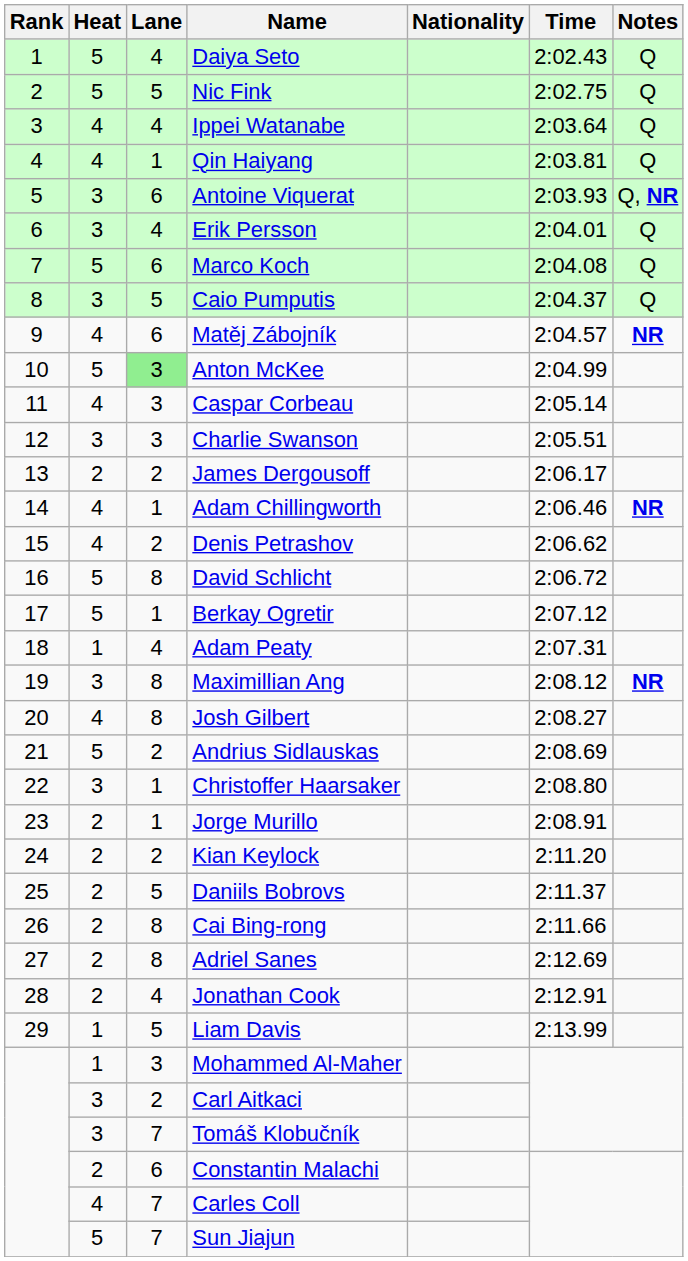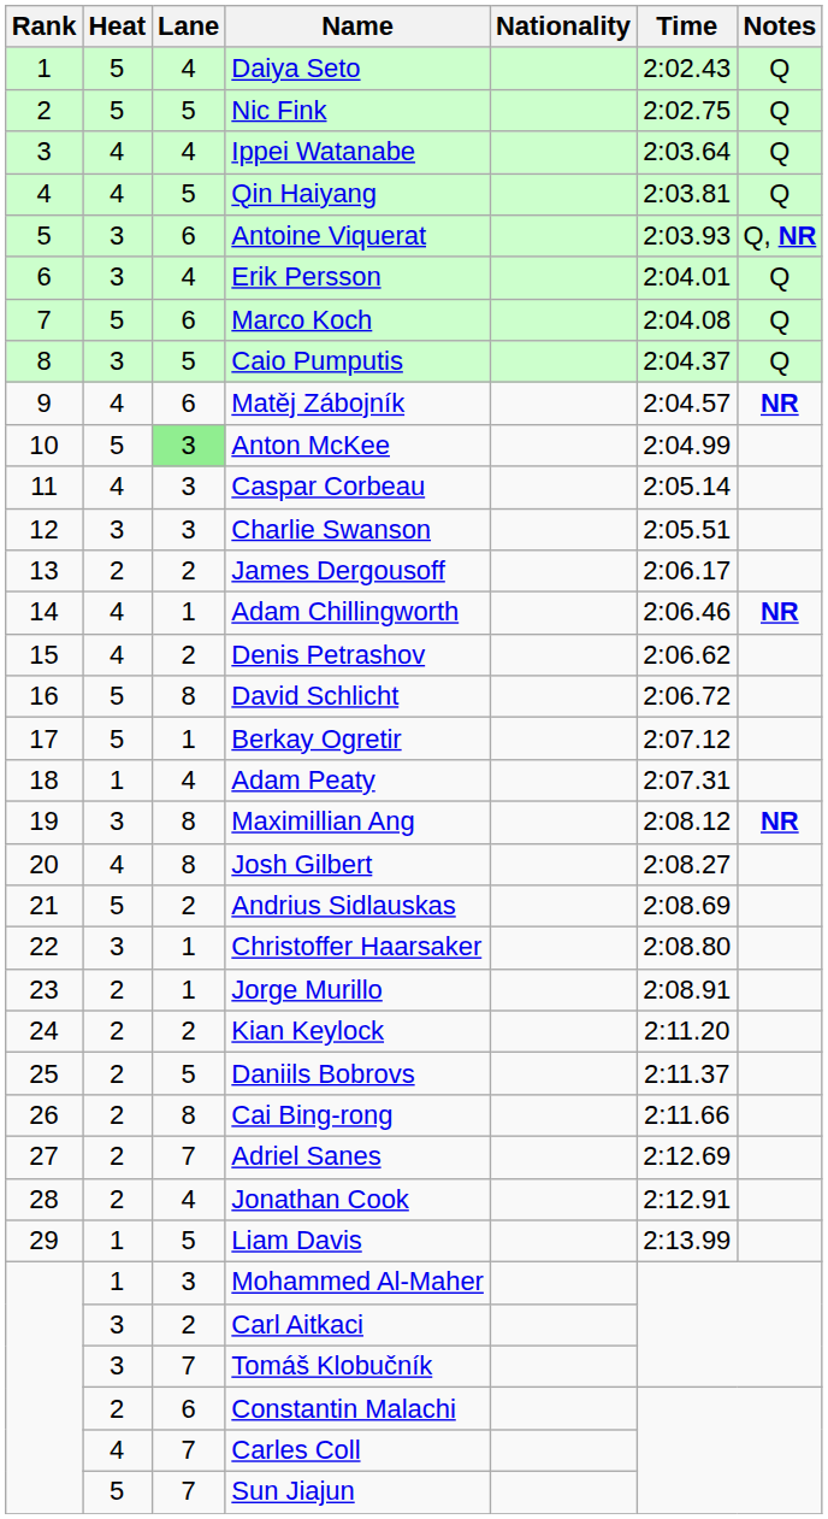 <table class="wikitable sortable" style="text-align:center">
 <tr>
 <th>Rank</th>
 <th>Heat</th>
 <th>Lane</th>
 <th>Name</th>
 <th>Nationality</th>
 <th>Time</th>
 <th>Notes</th>
 </tr>
 <tr bgcolor=ccffcc>
 <td>1</td>
 <td>5</td>
 <td>4</td>
 <td align=left><a href='#'>Daiya Seto</a></td>
 <td align=left></td>
 <td>2:02.43</td>
 <td>Q</td>
 </tr>
 <tr bgcolor=ccffcc>
 <td>2</td>
 <td>5</td>
 <td>5</td>
 <td align=left><a href='#'>Nic Fink</a></td>
 <td align=left></td>
 <td>2:02.75</td>
 <td>Q</td>
 </tr>
 <tr bgcolor=ccffcc>
 <td>3</td>
 <td>4</td>
 <td>4</td>
 <td align=left><a href='#'>Ippei Watanabe</a></td>
 <td align=left></td>
 <td>2:03.64</td>
 <td>Q</td>
 </tr>
 <tr bgcolor=ccffcc>
 <td>4</td>
 <td>4</td>
-<td>1</td>
+<td>5</td>
 <td align=left><a href='#'>Qin Haiyang</a></td>
 <td align=left></td>
 <td>2:03.81</td>
 <td>Q</td>
 </tr>
 <tr bgcolor=ccffcc>
 <td>5</td>
 <td>3</td>
 <td>6</td>
 <td align=left><a href='#'>Antoine Viquerat</a></td>
 <td align=left></td>
 <td>2:03.93</td>
 <td>Q, <strong><a href='#'>NR</a></strong></td>
 </tr>
 <tr bgcolor=ccffcc>
 <td>6</td>
 <td>3</td>
 <td>4</td>
 <td align=left><a href='#'>Erik Persson</a></td>
 <td align=left></td>
 <td>2:04.01</td>
 <td>Q</td>
 </tr>
 <tr bgcolor=ccffcc>
 <td>7</td>
 <td>5</td>
 <td>6</td>
 <td align=left><a href='#'>Marco Koch</a></td>
 <td align=left></td>
 <td>2:04.08</td>
 <td>Q</td>
 </tr>
 <tr bgcolor=ccffcc>
 <td>8</td>
 <td>3</td>
 <td>5</td>
 <td align=left><a href='#'>Caio Pumputis</a></td>
 <td align=left></td>
 <td>2:04.37</td>
 <td>Q</td>
 </tr>
 <tr>
 <td>9</td>
 <td>4</td>
 <td>6</td>
 <td align=left><a href='#'>Matěj Zábojník</a></td>
 <td align=left></td>
 <td>2:04.57</td>
 <td><strong><a href='#'>NR</a></strong></td>
 </tr>
 <tr>
 <td>10</td>
 <td>5</td>
 <td style="background: lightgreen;">3</td>
 <td align=left><a href='#'>Anton McKee</a></td>
 <td align=left></td>
 <td>2:04.99</td>
 <td></td>
 </tr>
 <tr>
 <td>11</td>
 <td>4</td>
 <td>3</td>
 <td align=left><a href='#'>Caspar Corbeau</a></td>
 <td align=left></td>
 <td>2:05.14</td>
 <td></td>
 </tr>
 <tr>
 <td>12</td>
 <td>3</td>
 <td>3</td>
 <td align=left><a href='#'>Charlie Swanson</a></td>
 <td align=left></td>
 <td>2:05.51</td>
 <td></td>
 </tr>
 <tr>
 <td>13</td>
 <td>2</td>
 <td>2</td>
 <td align=left><a href='#'>James Dergousoff</a></td>
 <td align=left></td>
 <td>2:06.17</td>
 <td></td>
 </tr>
 <tr>
 <td>14</td>
 <td>4</td>
 <td>1</td>
 <td align=left><a href='#'>Adam Chillingworth</a></td>
 <td align=left></td>
 <td>2:06.46</td>
 <td><strong><a href='#'>NR</a></strong></td>
 </tr>
 <tr>
 <td>15</td>
 <td>4</td>
 <td>2</td>
 <td align=left><a href='#'>Denis Petrashov</a></td>
 <td align=left></td>
 <td>2:06.62</td>
 <td></td>
 </tr>
 <tr>
 <td>16</td>
 <td>5</td>
 <td>8</td>
 <td align=left><a href='#'>David Schlicht</a></td>
 <td align=left></td>
 <td>2:06.72</td>
 <td></td>
 </tr>
 <tr>
 <td>17</td>
 <td>5</td>
 <td>1</td>
 <td align=left><a href='#'>Berkay Ogretir</a></td>
 <td align=left></td>
 <td>2:07.12</td>
 <td></td>
 </tr>
 <tr>
 <td>18</td>
 <td>1</td>
 <td>4</td>
 <td align=left><a href='#'>Adam Peaty</a></td>
 <td align=left></td>
 <td>2:07.31</td>
 <td></td>
 </tr>
 <tr>
 <td>19</td>
 <td>3</td>
 <td>8</td>
 <td align=left><a href='#'>Maximillian Ang</a></td>
 <td align=left></td>
 <td>2:08.12</td>
 <td><strong><a href='#'>NR</a></strong></td>
 </tr>
 <tr>
 <td>20</td>
 <td>4</td>
 <td>8</td>
 <td align=left><a href='#'>Josh Gilbert</a></td>
 <td align=left></td>
 <td>2:08.27</td>
 <td></td>
 </tr>
 <tr>
 <td>21</td>
 <td>5</td>
 <td>2</td>
 <td align=left><a href='#'>Andrius Sidlauskas</a></td>
 <td align=left></td>
 <td>2:08.69</td>
 <td></td>
 </tr>
 <tr>
 <td>22</td>
 <td>3</td>
 <td>1</td>
 <td align=left><a href='#'>Christoffer Haarsaker</a></td>
 <td align=left></td>
 <td>2:08.80</td>
 <td></td>
 </tr>
 <tr>
 <td>23</td>
 <td>2</td>
 <td>1</td>
 <td align=left><a href='#'>Jorge Murillo</a></td>
 <td align=left></td>
 <td>2:08.91</td>
 <td></td>
 </tr>
 <tr>
 <td>24</td>
 <td>2</td>
 <td>2</td>
 <td align=left><a href='#'>Kian Keylock</a></td>
 <td align=left></td>
 <td>2:11.20</td>
 <td></td>
 </tr>
 <tr>
 <td>25</td>
 <td>2</td>
 <td>5</td>
 <td align=left><a href='#'>Daniils Bobrovs</a></td>
 <td align=left></td>
 <td>2:11.37</td>
 <td></td>
 </tr>
 <tr>
 <td>26</td>
 <td>2</td>
 <td>8</td>
 <td align=left><a href='#'>Cai Bing-rong</a></td>
 <td align=left></td>
 <td>2:11.66</td>
 <td></td>
 </tr>
 <tr>
 <td>27</td>
 <td>2</td>
-<td>8</td>
+<td>7</td>
 <td align=left><a href='#'>Adriel Sanes</a></td>
 <td align=left></td>
 <td>2:12.69</td>
 <td></td>
 </tr>
 <tr>
 <td>28</td>
 <td>2</td>
 <td>4</td>
 <td align=left><a href='#'>Jonathan Cook</a></td>
 <td align=left></td>
 <td>2:12.91</td>
 <td></td>
 </tr>
 <tr>
 <td>29</td>
 <td>1</td>
 <td>5</td>
 <td align=left><a href='#'>Liam Davis</a></td>
 <td align=left></td>
 <td>2:13.99</td>
 <td></td>
 </tr>
 <tr>
 <td rowspan=6></td>
 <td>1</td>
 <td>3</td>
 <td align=left><a href='#'>Mohammed Al-Maher</a></td>
 <td align=left></td>
 <td colspan=2 rowspan=3></td>
 </tr>
 <tr>
 <td>3</td>
 <td>2</td>
 <td align=left><a href='#'>Carl Aitkaci</a></td>
 <td align=left></td>
 </tr>
 <tr>
 <td>3</td>
 <td>7</td>
 <td align=left><a href='#'>Tomáš Klobučník</a></td>
 <td align=left></td>
 </tr>
 <tr>
 <td>2</td>
 <td>6</td>
 <td align=left><a href='#'>Constantin Malachi</a></td>
 <td align=left></td>
 <td colspan=2 rowspan=3></td>
 </tr>
 <tr>
 <td>4</td>
 <td>7</td>
 <td align=left><a href='#'>Carles Coll</a></td>
 <td align=left></td>
 </tr>
 <tr>
 <td>5</td>
 <td>7</td>
 <td align=left><a href='#'>Sun Jiajun</a></td>
 <td align=left></td>
 </tr>
 </table>
